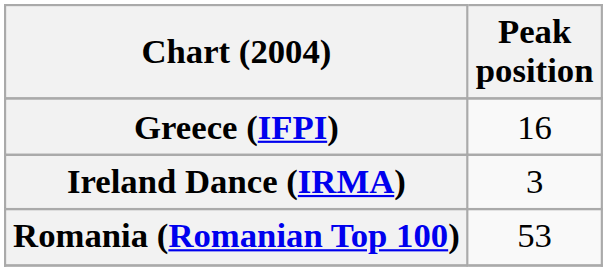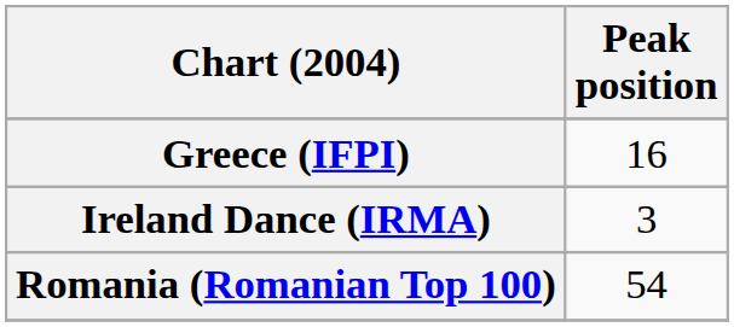 <table class="wikitable sortable plainrowheaders" style="text-align:center">
 <tr>
 <th>Chart (2004)</th>
 <th>Peak<br>position</th>
 </tr>
 <tr>
 </tr>
 <tr>
 </tr>
 <tr>
 </tr>
 <tr>
 </tr>
 <tr>
 <th scope="row">Greece (<a href='#'>IFPI</a>)</th>
 <td>16</td>
 </tr>
 <tr>
 </tr>
 <tr>
 <th scope="row">Ireland Dance (<a href='#'>IRMA</a>)</th>
 <td>3</td>
 </tr>
 <tr>
 </tr>
 <tr>
 <th scope="row">Romania (<a href='#'>Romanian Top 100</a>)</th>
-<td>53</td>
+<td>54</td>
 </tr>
 <tr>
 </tr>
 <tr>
 </tr>
 <tr>
 </tr>
 <tr>
 </tr>
 </table>
